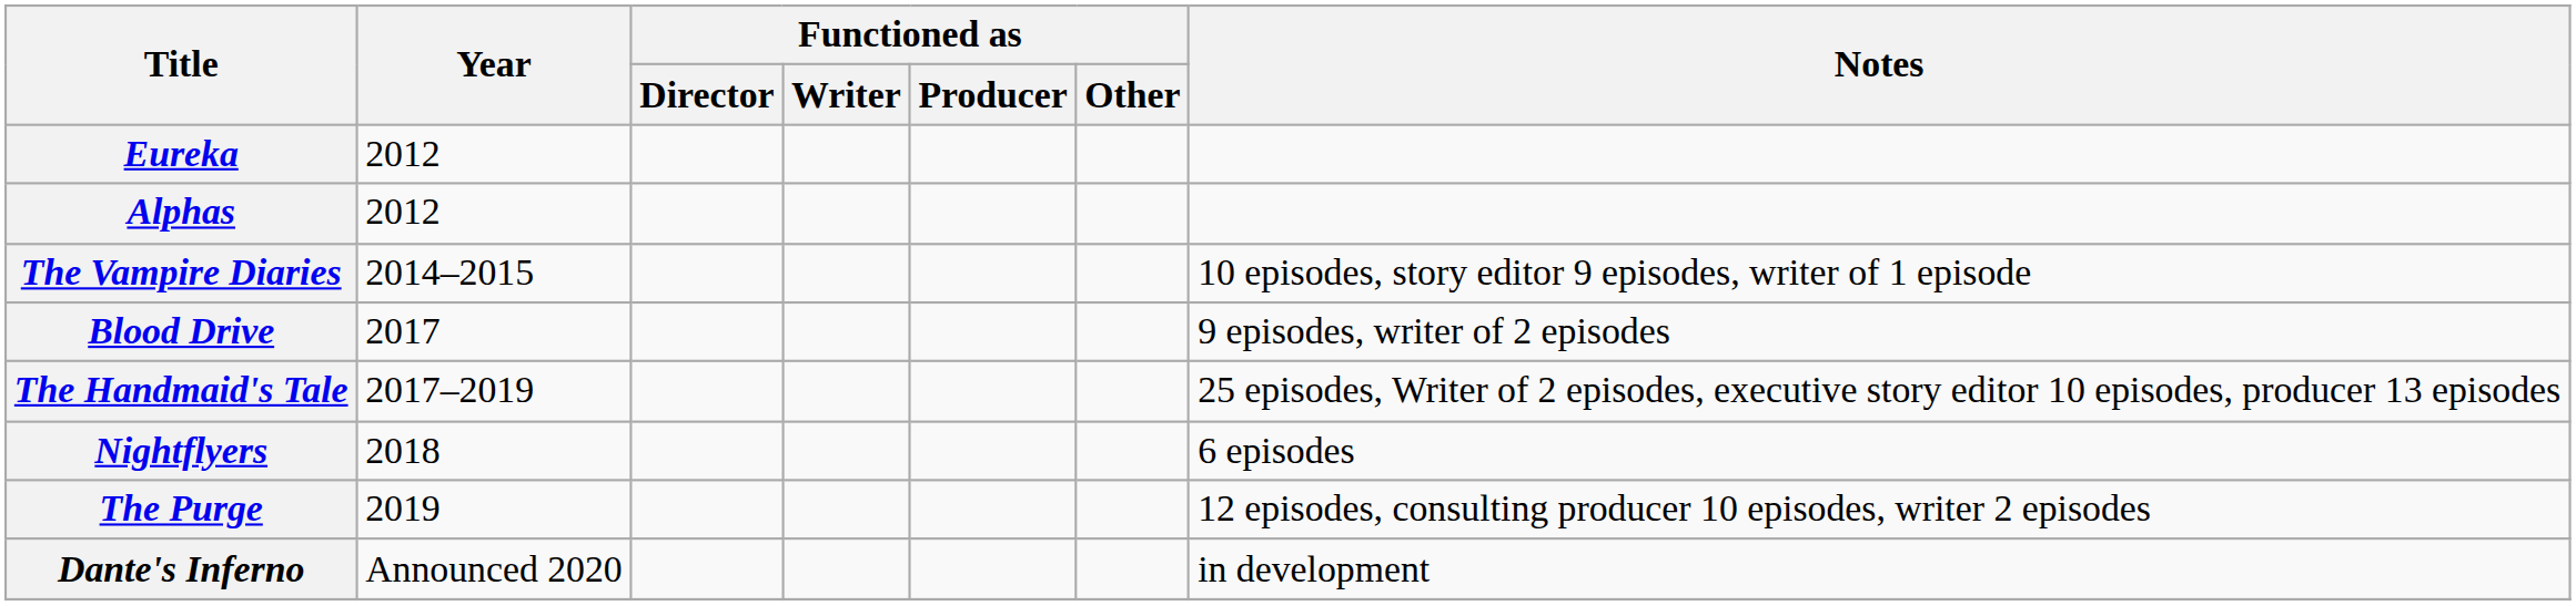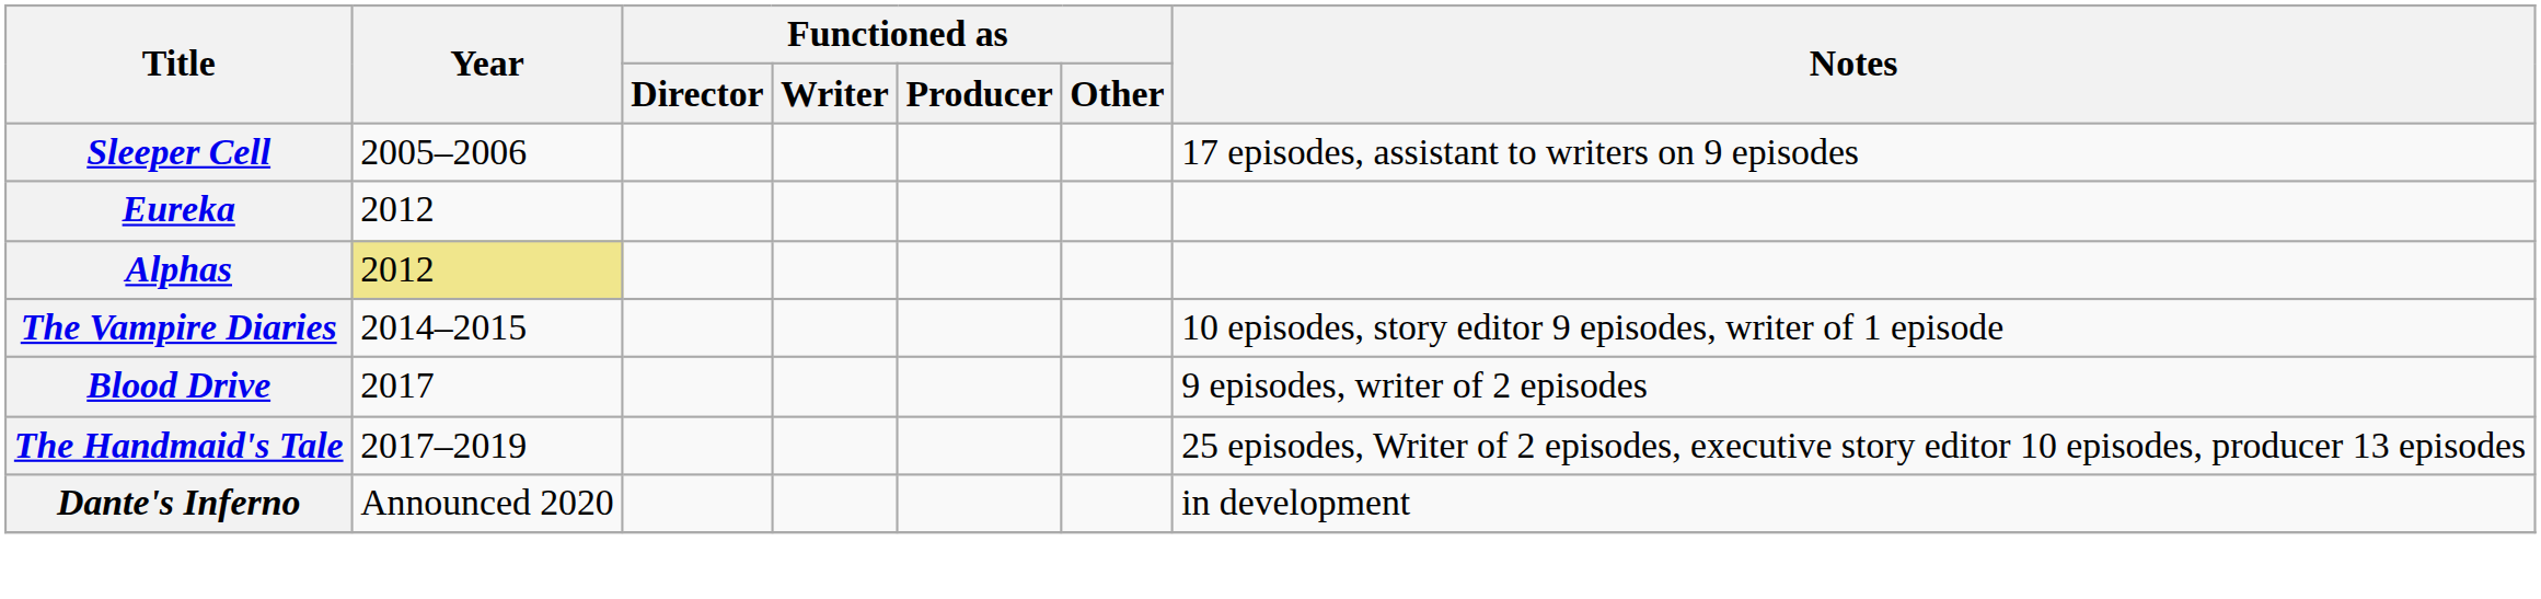 <table class="wikitable sortable plainrowheaders" style="margin-right: 0;">
 <tr>
 <th rowspan="2" scope="col">Title</th>
 <th rowspan="2" scope="col">Year</th>
 <th colspan="4" scope="col">Functioned as</th>
 <th rowspan="2" scope="col" class="unsortable">Notes</th>
 </tr>
 <tr>
 <th scope="col">Director</th>
 <th scope="col">Writer</th>
 <th scope="col">Producer</th>
 <th scope="col">Other</th>
 </tr>
 <tr>
+<th scope="row"><em><a href='#'>Sleeper Cell</a></em></th>
+<td>2005–2006</td>
+<td></td>
+<td></td>
+<td></td>
+<td></td>
+<td>17 episodes, assistant to writers on 9 episodes</td>
+</tr>
+<tr>
 <th scope="row"><em><a href='#'>Eureka</a></em></th>
 <td>2012</td>
 <td></td>
 <td></td>
 <td></td>
 <td></td>
 <td></td>
 </tr>
 <tr>
 <th scope="row"><em><a href='#'>Alphas</a></em></th>
-<td>2012</td>
+<td style="background: khaki;">2012</td>
 <td></td>
 <td></td>
 <td></td>
 <td></td>
 <td></td>
 </tr>
 <tr>
 <th scope="row"><em><a href='#'>The Vampire Diaries</a></em></th>
 <td>2014–2015</td>
 <td></td>
 <td></td>
 <td></td>
 <td></td>
 <td>10 episodes, story editor 9 episodes, writer of 1 episode</td>
 </tr>
 <tr>
 <th scope="row"><em><a href='#'>Blood Drive</a></em></th>
 <td>2017</td>
 <td></td>
 <td></td>
 <td></td>
 <td></td>
 <td>9 episodes, writer of 2 episodes</td>
 </tr>
 <tr>
 <th scope="row"><em><a href='#'>The Handmaid's Tale</a></em></th>
 <td>2017–2019</td>
 <td></td>
 <td></td>
 <td></td>
 <td></td>
 <td>25 episodes, Writer of 2 episodes, executive story editor 10 episodes, producer 13 episodes</td>
 </tr>
 <tr>
-<th scope="row"><em><a href='#'>Nightflyers</a></em></th>
-<td>2018</td>
-<td></td>
-<td></td>
-<td></td>
-<td></td>
-<td>6 episodes</td>
-</tr>
-<tr>
-<th scope="row"><em><a href='#'>The Purge</a></em></th>
-<td>2019</td>
-<td></td>
-<td></td>
-<td></td>
-<td></td>
-<td>12 episodes, consulting producer 10 episodes, writer 2 episodes</td>
-</tr>
-<tr>
 <th scope="row"><em>Dante's Inferno</em></th>
 <td>Announced 2020</td>
 <td></td>
 <td></td>
 <td></td>
 <td></td>
 <td>in development</td>
 </tr>
 <tr>
 </tr>
 </table>
